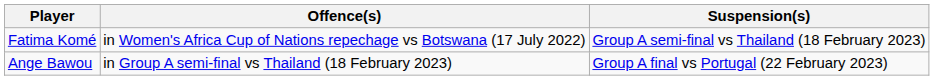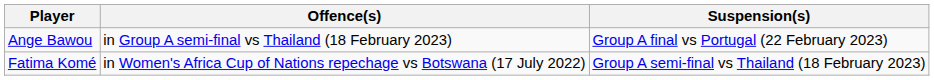 <table class="wikitable sortable plainrowheaders">
 <tr>
 <th>Player</th>
 <th>Offence(s)</th>
 <th>Suspension(s)</th>
 </tr>
 <tr>
+<td> <a href='#'>Ange Bawou</a></td>
+<td> in <a href='#'>Group A semi-final</a> vs <a href='#'>Thailand</a> (18 February 2023)</td>
+<td><a href='#'>Group A final</a> vs <a href='#'>Portugal</a> (22 February 2023)</td>
+</tr>
+<tr>
 <td> <a href='#'>Fatima Komé</a></td>
 <td> in <a href='#'>Women's Africa Cup of Nations repechage</a> vs <a href='#'>Botswana</a> (17 July 2022)</td>
 <td><a href='#'>Group A semi-final</a> vs <a href='#'>Thailand</a> (18 February 2023)</td>
 </tr>
-<tr>
-<td> <a href='#'>Ange Bawou</a></td>
-<td> in <a href='#'>Group A semi-final</a> vs <a href='#'>Thailand</a> (18 February 2023)</td>
-<td><a href='#'>Group A final</a> vs <a href='#'>Portugal</a> (22 February 2023)</td>
-</tr>
 </table>
